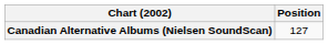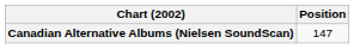 <table class="wikitable plainrowheaders">
 <tr>
 <th scope="col">Chart (2002)</th>
 <th scope="col">Position</th>
 </tr>
 <tr>
 <th scope="row">Canadian Alternative Albums (Nielsen SoundScan)</th>
-<td align=center>127</td>
+<td align=center>147</td>
 </tr>
 </table>
